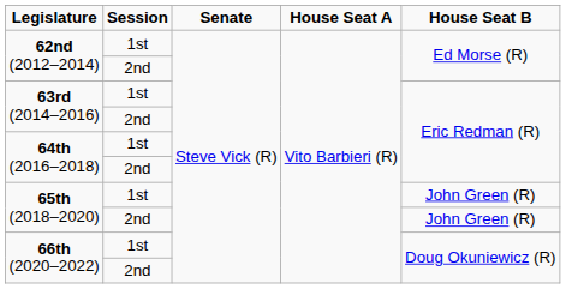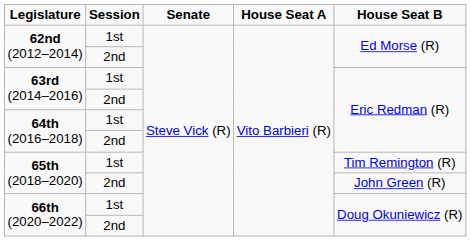 <table class=wikitable style="text-align:center">
 <tr>
 <td><strong>Legislature</strong></td>
 <td><strong>Session</strong></td>
 <td><strong>Senate</strong></td>
 <td><strong>House Seat A</strong></td>
 <td><strong>House Seat B</strong></td>
 </tr>
 <tr>
 <td rowspan="2" colspan="1" style="text-align: center;"><strong>62nd</strong> <br> (2012–2014)</td>
 <td>1st</td>
 <td rowspan="10" colspan="1" style="text-align: center;" ><a href='#'>Steve Vick</a> (R)</td>
 <td rowspan="10" colspan="1" style="text-align: center;" ><a href='#'>Vito Barbieri</a> (R)</td>
 <td rowspan="2" colspan="1" style="text-align: center;" ><a href='#'>Ed Morse</a> (R)</td>
 </tr>
 <tr>
 <td>2nd</td>
 </tr>
 <tr>
 <td rowspan="2" colspan="1" style="text-align: center;"><strong>63rd</strong> <br> (2014–2016)</td>
 <td>1st</td>
 <td rowspan="4" colspan="1" style="text-align: center;" ><a href='#'>Eric Redman</a> (R)</td>
 </tr>
 <tr>
 <td>2nd</td>
 </tr>
 <tr>
 <td rowspan="2" colspan="1" style="text-align: center;"><strong>64th</strong> <br> (2016–2018)</td>
 <td>1st</td>
 </tr>
 <tr>
 <td>2nd</td>
 </tr>
 <tr>
 <td rowspan="2" colspan="1" style="text-align: center;"><strong>65th</strong> <br> (2018–2020)</td>
 <td>1st</td>
-<td rowspan="1" colspan="1" style="text-align: center;" ><a href='#'>John Green</a> (R)</td>
+<td rowspan="1" colspan="1" style="text-align: center;" ><a href='#'>Tim Remington</a> (R)</td>
 </tr>
 <tr>
 <td>2nd</td>
 <td rowspan="1" colspan="1" style="text-align: center;" ><a href='#'>John Green</a> (R)</td>
 </tr>
 <tr>
 <td rowspan="2" colspan="1" style="text-align: center;"><strong>66th</strong> <br> (2020–2022)</td>
 <td>1st</td>
 <td rowspan="2" colspan="1" style="text-align: center;" ><a href='#'>Doug Okuniewicz</a> (R)</td>
 </tr>
 <tr>
 <td>2nd</td>
 </tr>
 </table>
